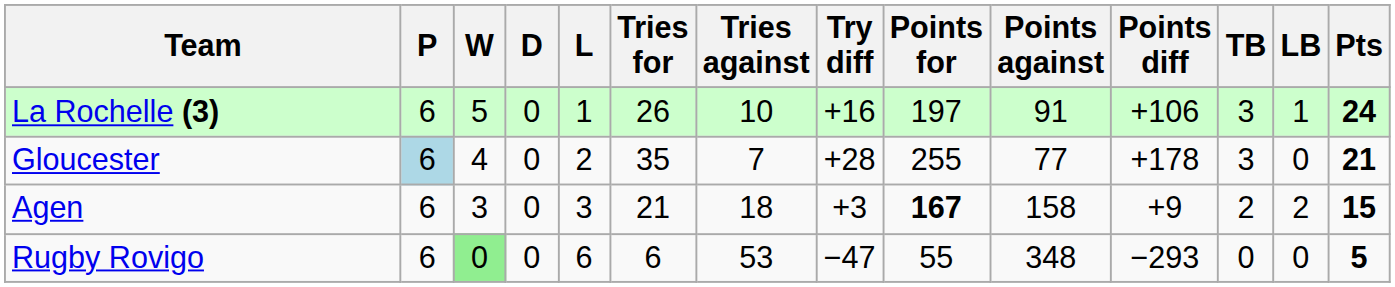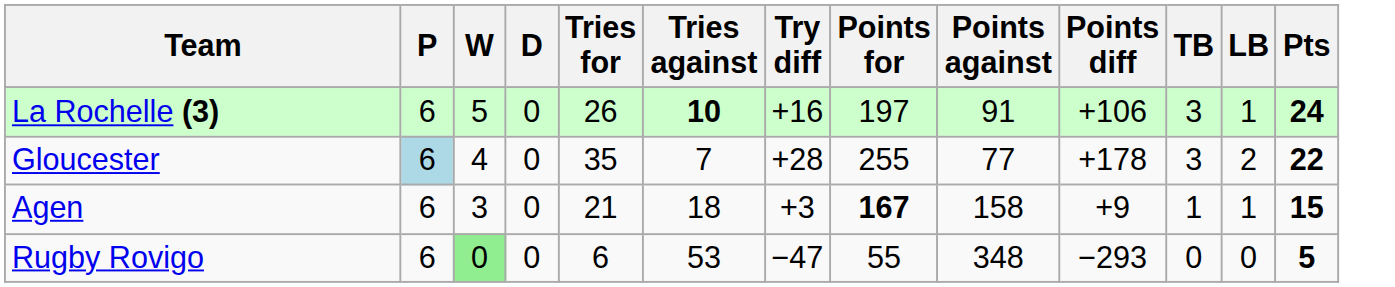 <table class="wikitable" style="text-align: center;">
 <tr>
 <th width="200">Team</th>
 <th width="20">P</th>
 <th width="20">W</th>
 <th width="20">D</th>
-<th width="20">L</th>
 <th width="20">Tries for</th>
 <th width="20">Tries against</th>
 <th width="20">Try diff</th>
 <th width="20">Points for</th>
 <th width="20">Points against</th>
 <th width="25">Points diff</th>
 <th width="20">TB</th>
 <th width="20">LB</th>
 <th width="20">Pts</th>
 </tr>
 <tr bgcolor=ccffcc>
 <td align=left> <a href='#'>La Rochelle</a> <strong>(3)</strong></td>
 <td>6</td>
 <td>5</td>
 <td>0</td>
-<td>1</td>
 <td>26</td>
-<td>10</td>
+<td><strong>10</strong></td>
 <td>+16</td>
 <td>197</td>
 <td>91</td>
 <td>+106</td>
 <td>3</td>
 <td>1</td>
 <td><strong>24</strong></td>
 </tr>
 <tr>
 <td align=left> <a href='#'>Gloucester</a></td>
 <td style="background: lightblue;">6</td>
 <td>4</td>
 <td>0</td>
-<td>2</td>
 <td>35</td>
 <td>7</td>
 <td>+28</td>
 <td>255</td>
 <td>77</td>
 <td>+178</td>
 <td>3</td>
-<td>0</td>
-<td><strong>21</strong></td>
+<td>2</td>
+<td><strong>22</strong></td>
 </tr>
 <tr>
 <td align=left> <a href='#'>Agen</a></td>
 <td>6</td>
 <td>3</td>
 <td>0</td>
-<td>3</td>
 <td>21</td>
 <td>18</td>
 <td>+3</td>
 <td><strong>167</strong></td>
 <td>158</td>
 <td>+9</td>
-<td>2</td>
-<td>2</td>
+<td>1</td>
+<td>1</td>
 <td><strong>15</strong></td>
 </tr>
 <tr>
 <td align=left> <a href='#'>Rugby Rovigo</a></td>
 <td>6</td>
 <td style="background: lightgreen;">0</td>
 <td>0</td>
-<td>6</td>
 <td>6</td>
 <td>53</td>
 <td>−47</td>
 <td>55</td>
 <td>348</td>
 <td>−293</td>
 <td>0</td>
 <td>0</td>
 <td><strong>5</strong></td>
 </tr>
 </table>
